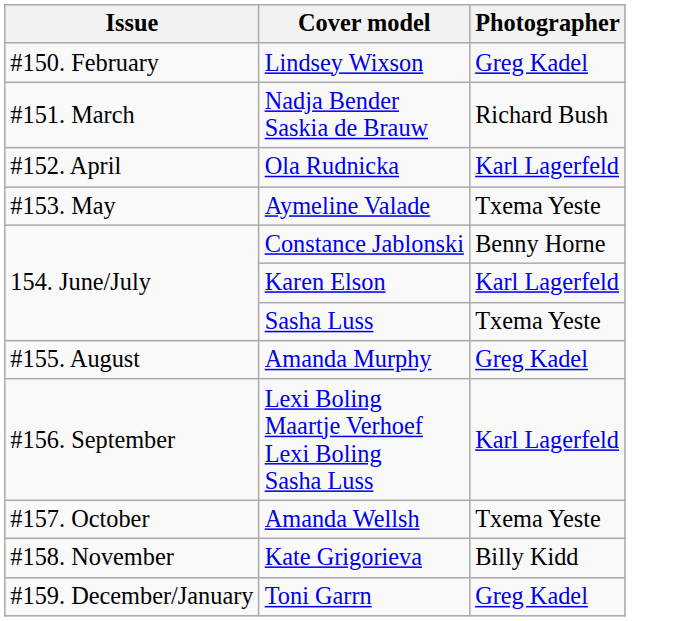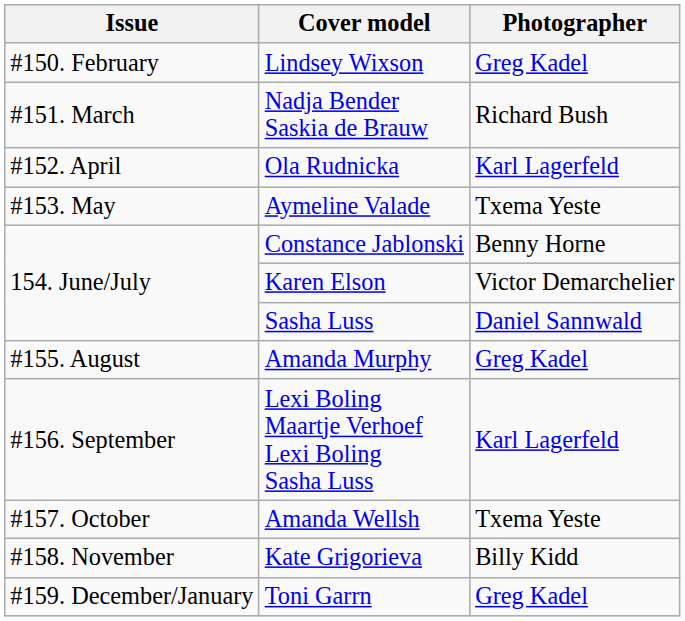 <table class="sortable wikitable">
 <tr>
 <th>Issue</th>
 <th>Cover model</th>
 <th>Photographer</th>
 </tr>
 <tr>
 <td>#150. February</td>
 <td><a href='#'>Lindsey Wixson</a></td>
 <td><a href='#'>Greg Kadel</a></td>
 </tr>
 <tr>
 <td>#151. March</td>
 <td><a href='#'>Nadja Bender</a><br><a href='#'>Saskia de Brauw</a></td>
 <td>Richard Bush</td>
 </tr>
 <tr>
 <td>#152. April</td>
 <td><a href='#'>Ola Rudnicka</a></td>
 <td><a href='#'>Karl Lagerfeld</a></td>
 </tr>
 <tr>
 <td>#153. May</td>
 <td><a href='#'>Aymeline Valade</a></td>
 <td>Txema Yeste</td>
 </tr>
 <tr>
 <td rowspan=3>154. June/July</td>
 <td><a href='#'>Constance Jablonski</a></td>
 <td>Benny Horne</td>
 </tr>
 <tr>
 <td><a href='#'>Karen Elson</a></td>
-<td><a href='#'>Karl Lagerfeld</a></td>
+<td>Victor Demarchelier</td>
 </tr>
 <tr>
 <td><a href='#'>Sasha Luss</a></td>
-<td>Txema Yeste</td>
+<td><a href='#'>Daniel Sannwald</a></td>
 </tr>
 <tr>
 <td>#155. August</td>
 <td><a href='#'>Amanda Murphy</a></td>
 <td><a href='#'>Greg Kadel</a></td>
 </tr>
 <tr>
 <td>#156. September</td>
 <td><a href='#'>Lexi Boling</a><br><a href='#'>Maartje Verhoef</a><br><a href='#'>Lexi Boling</a><br><a href='#'>Sasha Luss</a></td>
 <td><a href='#'>Karl Lagerfeld</a></td>
 </tr>
 <tr>
 <td>#157. October</td>
 <td><a href='#'>Amanda Wellsh</a></td>
 <td>Txema Yeste</td>
 </tr>
 <tr>
 <td>#158. November</td>
 <td><a href='#'>Kate Grigorieva</a></td>
 <td>Billy Kidd</td>
 </tr>
 <tr>
 <td>#159. December/January</td>
 <td><a href='#'>Toni Garrn</a></td>
 <td><a href='#'>Greg Kadel</a></td>
 </tr>
 </table>
